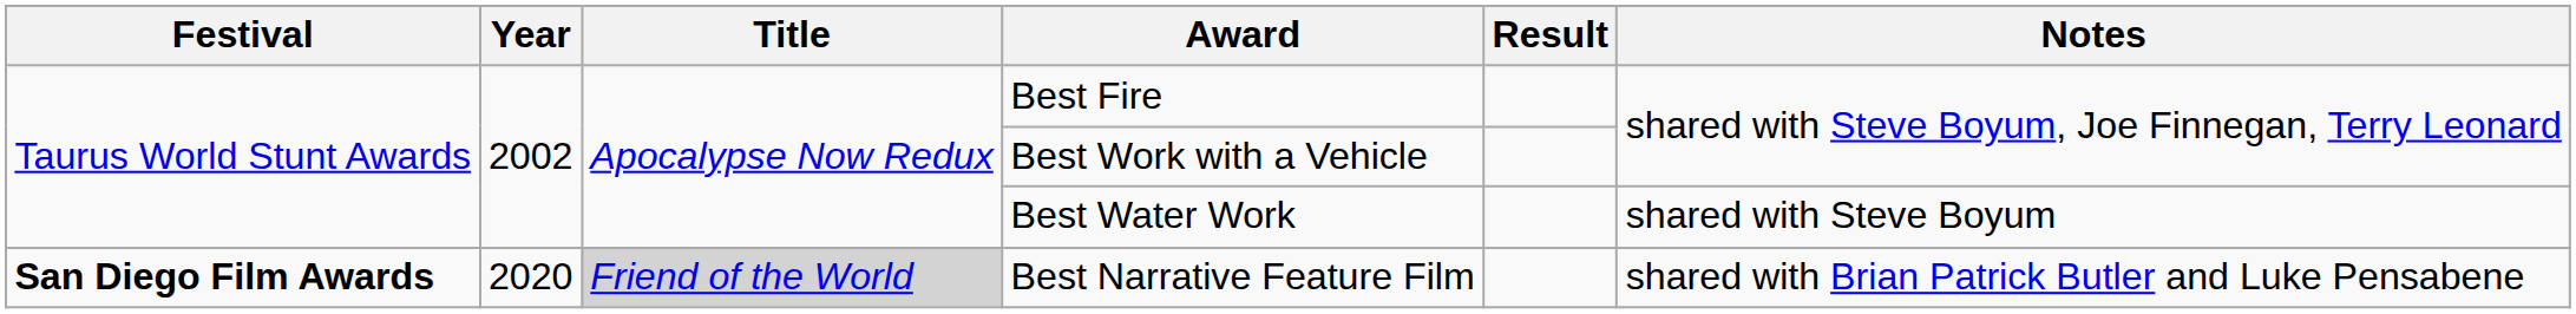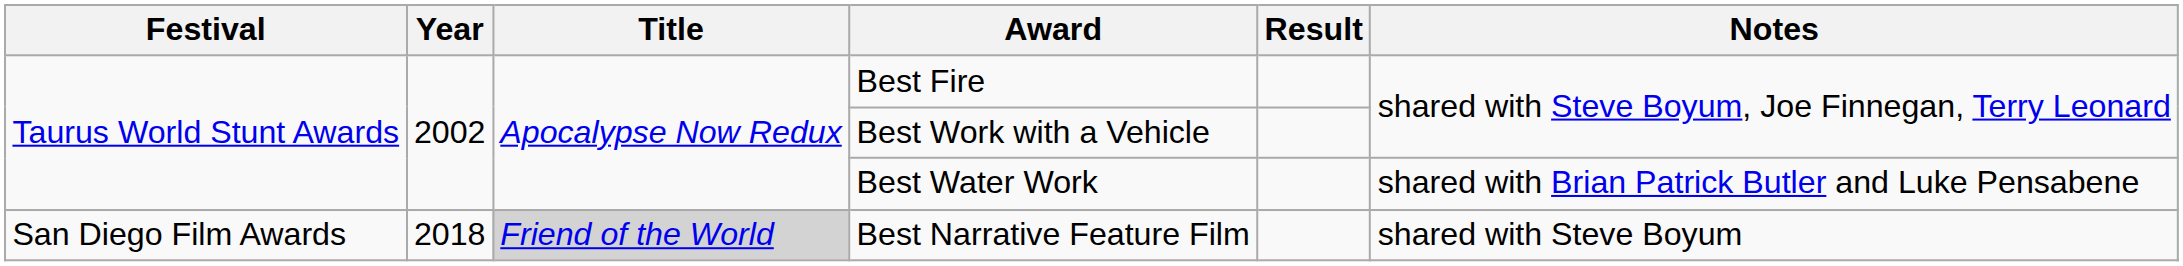 <table class="wikitable">
 <tr>
 <th>Festival</th>
 <th>Year</th>
 <th>Title</th>
 <th>Award</th>
 <th>Result</th>
 <th>Notes</th>
 </tr>
 <tr>
 <td rowspan="3"><a href='#'>Taurus World Stunt Awards</a></td>
 <td rowspan="3">2002</td>
 <td rowspan="3"><em><a href='#'>Apocalypse Now Redux</a></em></td>
 <td>Best Fire</td>
 <td></td>
 <td rowspan="2">shared with <a href='#'>Steve Boyum</a>, Joe Finnegan, <a href='#'>Terry Leonard</a></td>
 </tr>
 <tr>
 <td>Best Work with a Vehicle</td>
 <td></td>
 </tr>
 <tr>
 <td>Best Water Work</td>
 <td></td>
-<td>shared with Steve Boyum</td>
+<td>shared with <a href='#'>Brian Patrick Butler</a> and Luke Pensabene</td>
 </tr>
 <tr>
-<td><strong>San Diego Film Awards</strong></td>
-<td>2020</td>
+<td>San Diego Film Awards</td>
+<td>2018</td>
 <td style="background: lightgrey;"><em><a href='#'>Friend of the World</a></em></td>
 <td>Best Narrative Feature Film</td>
 <td></td>
-<td>shared with <a href='#'>Brian Patrick Butler</a> and Luke Pensabene</td>
+<td>shared with Steve Boyum</td>
 </tr>
 </table>
